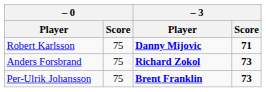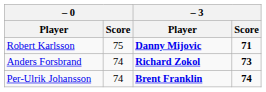 <table class=wikitable>
 <tr>
 <th colspan=2> – 0</th>
 <th colspan=2> – 3</th>
 </tr>
 <tr>
 <th width=145>Player</th>
 <th>Score</th>
 <th width=145>Player</th>
 <th>Score</th>
 </tr>
 <tr>
 <td><a href='#'>Robert Karlsson</a></td>
 <td align=center>75</td>
 <td><strong><a href='#'>Danny Mijovic</a></strong></td>
 <td align=center><strong>71</strong></td>
 </tr>
 <tr>
 <td><a href='#'>Anders Forsbrand</a></td>
-<td align=center>75</td>
+<td align=center>74</td>
 <td><strong><a href='#'>Richard Zokol</a></strong></td>
 <td align=center><strong>73</strong></td>
 </tr>
 <tr>
 <td><a href='#'>Per-Ulrik Johansson</a></td>
-<td align=center>75</td>
+<td align=center>74</td>
 <td><strong><a href='#'>Brent Franklin</a></strong></td>
-<td align=center><strong>73</strong></td>
+<td align=center><strong>74</strong></td>
 </tr>
 </table>
